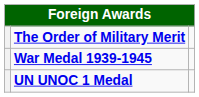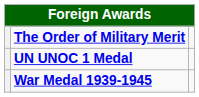 <table class="wikitable">
 <tr>
 <th colspan="3" style="background:#006400; color:#FFFFFF; text-align:center"><strong>Foreign Awards</strong></th>
 </tr>
 <tr>
 <th><strong></strong></th>
 <td><strong><a href='#'>The Order of Military Merit</a></strong></td>
 <td></td>
 </tr>
 <tr>
 <th><strong></strong></th>
-<td><strong><a href='#'>War Medal 1939-1945</a></strong></td>
+<td><strong><a href='#'>UN UNOC 1 Medal</a></strong></td>
 <td></td>
 </tr>
 <tr>
 <th><strong></strong></th>
-<td><strong><a href='#'>UN UNOC 1 Medal</a></strong></td>
+<td><strong><a href='#'>War Medal 1939-1945</a></strong></td>
 <td></td>
 </tr>
 </table>
